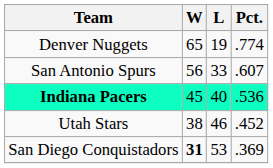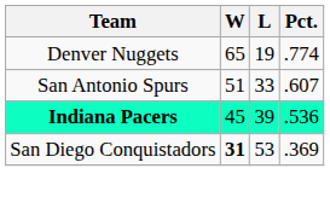 <table class="wikitable" style="text-align: center;">
 <tr>
 <th>Team</th>
 <th>W</th>
 <th>L</th>
 <th>Pct.</th>
 </tr>
 <tr>
 <td>Denver Nuggets</td>
 <td>65</td>
 <td>19</td>
 <td>.774</td>
 </tr>
 <tr>
 <td>San Antonio Spurs</td>
-<td>56</td>
+<td>51</td>
 <td>33</td>
 <td>.607</td>
 </tr>
 <tr bgcolor=“ccffcc”>
 <td><strong>Indiana Pacers</strong></td>
 <td>45</td>
-<td>40</td>
+<td>39</td>
 <td>.536</td>
-</tr>
-<tr>
-<td>Utah Stars</td>
-<td>38</td>
-<td>46</td>
-<td>.452</td>
 </tr>
 <tr>
 <td>San Diego Conquistadors</td>
 <td><strong>31</strong></td>
 <td>53</td>
 <td>.369</td>
 </tr>
 <tr>
 </tr>
 </table>
